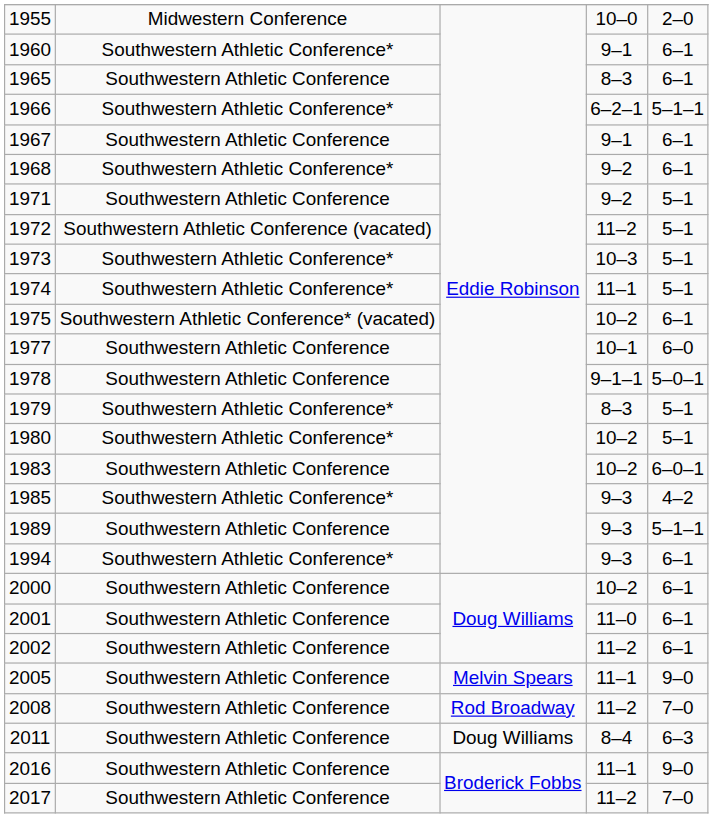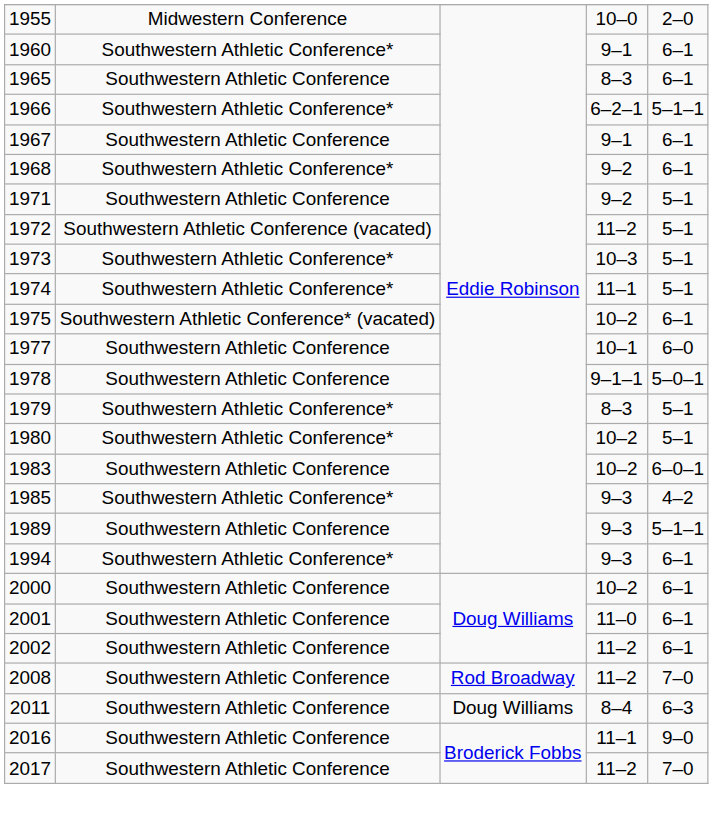 <table class="wikitable">
 <tr>
 </tr>
 <tr style="text-align:center;">
 <td>1955</td>
 <td>Midwestern Conference</td>
 <td rowspan="19"><a href='#'>Eddie Robinson</a></td>
 <td>10–0</td>
 <td>2–0</td>
 </tr>
 <tr style="text-align:center;">
 <td>1960</td>
 <td>Southwestern Athletic Conference*</td>
 <td>9–1</td>
 <td>6–1</td>
 </tr>
 <tr style="text-align:center;">
 <td>1965</td>
 <td>Southwestern Athletic Conference</td>
 <td>8–3</td>
 <td>6–1</td>
 </tr>
 <tr style="text-align:center;">
 <td>1966</td>
 <td>Southwestern Athletic Conference*</td>
 <td>6–2–1</td>
 <td>5–1–1</td>
 </tr>
 <tr style="text-align:center;">
 <td>1967</td>
 <td>Southwestern Athletic Conference</td>
 <td>9–1</td>
 <td>6–1</td>
 </tr>
 <tr style="text-align:center;">
 <td>1968</td>
 <td>Southwestern Athletic Conference*</td>
 <td>9–2</td>
 <td>6–1</td>
 </tr>
 <tr style="text-align:center;">
 <td>1971</td>
 <td>Southwestern Athletic Conference</td>
 <td>9–2</td>
 <td>5–1</td>
 </tr>
 <tr style="text-align:center;">
 <td>1972</td>
 <td>Southwestern Athletic Conference (vacated)</td>
 <td>11–2</td>
 <td>5–1</td>
 </tr>
 <tr style="text-align:center;">
 <td>1973</td>
 <td>Southwestern Athletic Conference*</td>
 <td>10–3</td>
 <td>5–1</td>
 </tr>
 <tr style="text-align:center;">
 <td>1974</td>
 <td>Southwestern Athletic Conference*</td>
 <td>11–1</td>
 <td>5–1</td>
 </tr>
 <tr style="text-align:center;">
 <td>1975</td>
 <td>Southwestern Athletic Conference* (vacated)</td>
 <td>10–2</td>
 <td>6–1</td>
 </tr>
 <tr style="text-align:center;">
 <td>1977</td>
 <td>Southwestern Athletic Conference</td>
 <td>10–1</td>
 <td>6–0</td>
 </tr>
 <tr style="text-align:center;">
 <td>1978</td>
 <td>Southwestern Athletic Conference</td>
 <td>9–1–1</td>
 <td>5–0–1</td>
 </tr>
 <tr style="text-align:center;">
 <td>1979</td>
 <td>Southwestern Athletic Conference*</td>
 <td>8–3</td>
 <td>5–1</td>
 </tr>
 <tr style="text-align:center;">
 <td>1980</td>
 <td>Southwestern Athletic Conference*</td>
 <td>10–2</td>
 <td>5–1</td>
 </tr>
 <tr style="text-align:center;">
 <td>1983</td>
 <td>Southwestern Athletic Conference</td>
 <td>10–2</td>
 <td>6–0–1</td>
 </tr>
 <tr style="text-align:center;">
 <td>1985</td>
 <td>Southwestern Athletic Conference*</td>
 <td>9–3</td>
 <td>4–2</td>
 </tr>
 <tr style="text-align:center;">
 <td>1989</td>
 <td>Southwestern Athletic Conference</td>
 <td>9–3</td>
 <td>5–1–1</td>
 </tr>
 <tr style="text-align:center;">
 <td>1994</td>
 <td>Southwestern Athletic Conference*</td>
 <td>9–3</td>
 <td>6–1</td>
 </tr>
 <tr style="text-align:center;">
 <td>2000</td>
 <td>Southwestern Athletic Conference</td>
 <td rowspan=3><a href='#'>Doug Williams</a></td>
 <td>10–2</td>
 <td>6–1</td>
 </tr>
 <tr style="text-align:center;">
 <td>2001</td>
 <td>Southwestern Athletic Conference</td>
 <td>11–0</td>
 <td>6–1</td>
 </tr>
 <tr style="text-align:center;">
 <td>2002</td>
 <td>Southwestern Athletic Conference</td>
 <td>11–2</td>
 <td>6–1</td>
 </tr>
 <tr style="text-align:center;">
-<td>2005</td>
-<td>Southwestern Athletic Conference</td>
-<td><a href='#'>Melvin Spears</a></td>
-<td>11–1</td>
-<td>9–0</td>
-</tr>
-<tr style="text-align:center;">
 <td>2008</td>
 <td>Southwestern Athletic Conference</td>
 <td><a href='#'>Rod Broadway</a></td>
 <td>11–2</td>
 <td>7–0</td>
 </tr>
 <tr style="text-align:center;">
 <td>2011</td>
 <td>Southwestern Athletic Conference</td>
 <td>Doug Williams</td>
 <td>8–4</td>
 <td>6–3</td>
 </tr>
 <tr style="text-align:center;">
 <td>2016</td>
 <td>Southwestern Athletic Conference</td>
 <td rowspan=2><a href='#'>Broderick Fobbs</a></td>
 <td>11–1</td>
 <td>9–0</td>
 </tr>
 <tr style="text-align:center;">
 <td>2017</td>
 <td>Southwestern Athletic Conference</td>
 <td>11–2</td>
 <td>7–0</td>
 </tr>
 </table>
